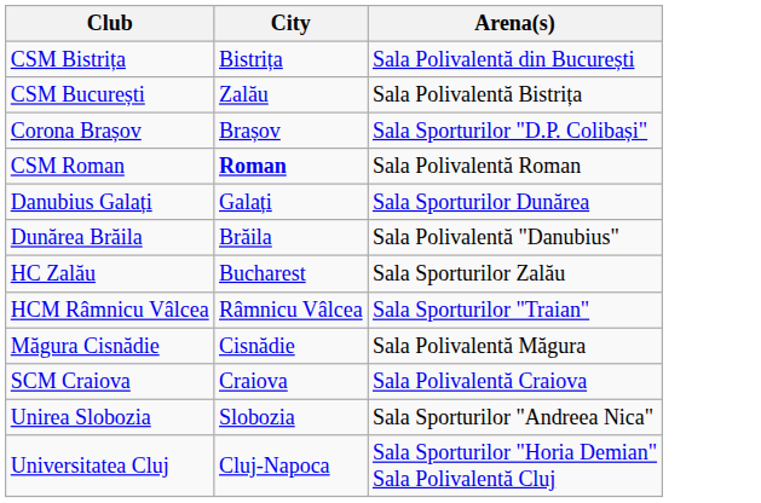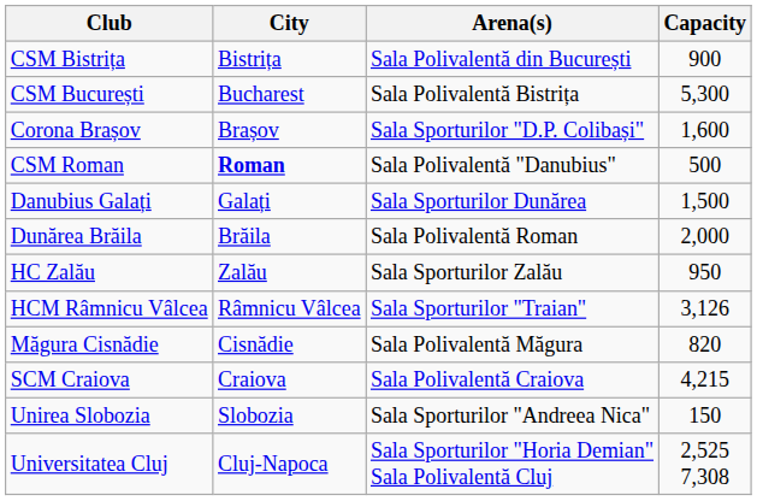 <table class="wikitable sortable" style="font-size:95%;">
 <tr>
 <th>Club</th>
 <th>City</th>
 <th>Arena(s)</th>
+<th>Capacity</th>
 </tr>
 <tr>
 <td><a href='#'>CSM Bistrița</a></td>
 <td><a href='#'>Bistrița</a></td>
 <td><a href='#'>Sala Polivalentă din București</a></td>
+<td align="center">900</td>
 </tr>
 <tr>
 <td><a href='#'>CSM București</a></td>
-<td><a href='#'>Zalău</a></td>
+<td><a href='#'>Bucharest</a></td>
 <td>Sala Polivalentă Bistrița</td>
+<td align="center">5,300</td>
 </tr>
 <tr>
 <td><a href='#'>Corona Brașov</a></td>
 <td><a href='#'>Brașov</a></td>
 <td><a href='#'>Sala Sporturilor "D.P. Colibași"</a></td>
+<td align="center">1,600</td>
 </tr>
 <tr>
 <td><a href='#'>CSM Roman</a></td>
 <td><strong><a href='#'>Roman</a></strong></td>
-<td>Sala Polivalentă Roman</td>
+<td>Sala Polivalentă "Danubius"</td>
+<td align="center">500</td>
 </tr>
 <tr>
 <td><a href='#'>Danubius Galați</a></td>
 <td><a href='#'>Galați</a></td>
 <td><a href='#'>Sala Sporturilor Dunărea</a></td>
+<td align="center">1,500</td>
 </tr>
 <tr>
 <td><a href='#'>Dunărea Brăila</a></td>
 <td><a href='#'>Brăila</a></td>
-<td>Sala Polivalentă "Danubius"</td>
+<td>Sala Polivalentă Roman</td>
+<td align="center">2,000</td>
 </tr>
 <tr>
 <td><a href='#'>HC Zalău</a></td>
-<td><a href='#'>Bucharest</a></td>
+<td><a href='#'>Zalău</a></td>
 <td>Sala Sporturilor Zalău</td>
+<td align="center">950</td>
 </tr>
 <tr>
 <td><a href='#'>HCM Râmnicu Vâlcea</a></td>
 <td><a href='#'>Râmnicu Vâlcea</a></td>
 <td><a href='#'>Sala Sporturilor "Traian"</a></td>
+<td align="center">3,126</td>
 </tr>
 <tr>
 <td><a href='#'>Măgura Cisnădie</a></td>
 <td><a href='#'>Cisnădie</a></td>
 <td>Sala Polivalentă Măgura</td>
+<td align="center">820</td>
 </tr>
 <tr>
 <td><a href='#'>SCM Craiova</a></td>
 <td><a href='#'>Craiova</a></td>
 <td><a href='#'>Sala Polivalentă Craiova</a></td>
+<td align="center">4,215</td>
 </tr>
 <tr>
 <td><a href='#'>Unirea Slobozia</a></td>
 <td><a href='#'>Slobozia</a></td>
 <td>Sala Sporturilor "Andreea Nica"</td>
+<td align="center">150</td>
 </tr>
 <tr>
 <td><a href='#'>Universitatea Cluj</a></td>
 <td><a href='#'>Cluj-Napoca</a></td>
 <td><a href='#'>Sala Sporturilor "Horia Demian"</a><br><a href='#'>Sala Polivalentă Cluj</a></td>
+<td align="center">2,525<br>7,308</td>
 </tr>
 </table>
